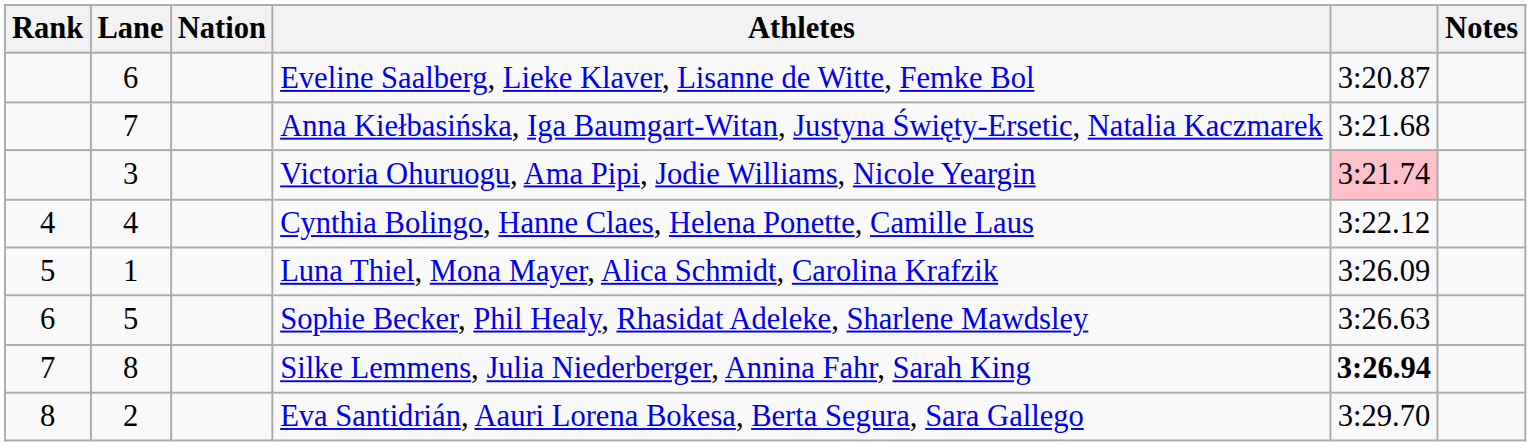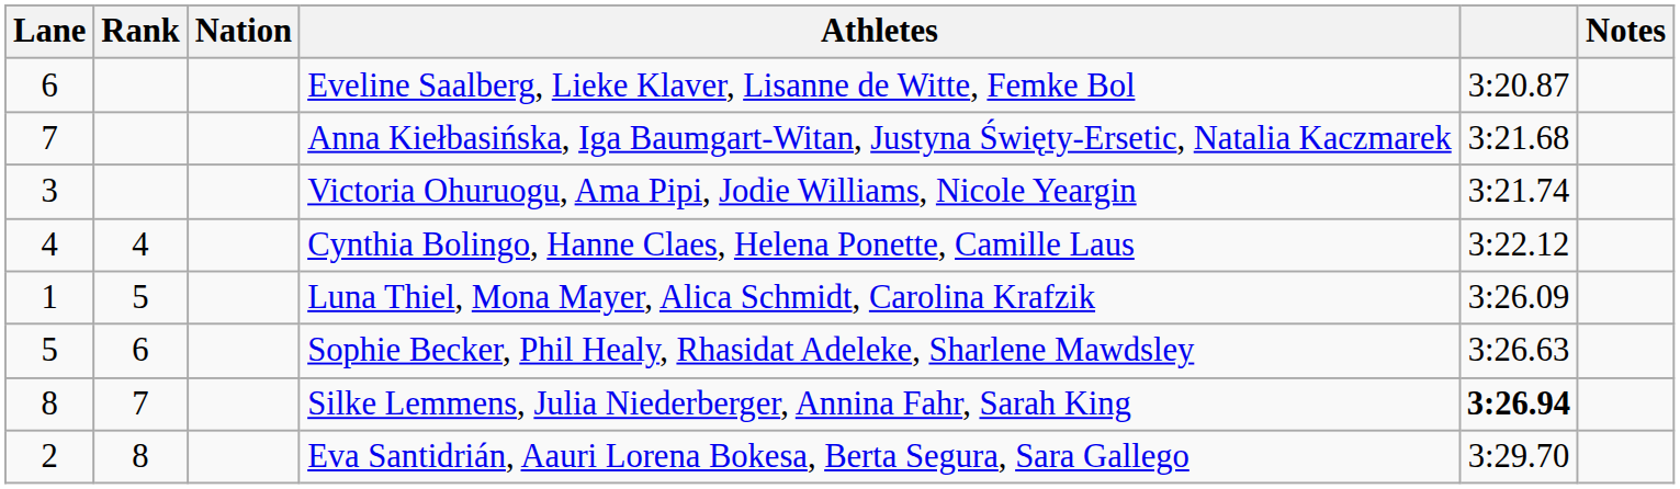 <table class="wikitable sortable" style="text-align:center">
 <tr>
+<th scope="col">Lane</th>
 <th scope="col">Rank</th>
-<th scope="col">Lane</th>
 <th scope="col">Nation</th>
 <th scope="col">Athletes</th>
 <th scope="col"></th>
 <th scope="col">Notes</th>
 </tr>
 <tr>
+<td>6</td>
 <td></td>
-<td>6</td>
 <td style="text-align:left"></td>
 <td style="text-align:left"><a href='#'>Eveline Saalberg</a>, <a href='#'>Lieke Klaver</a>, <a href='#'>Lisanne de Witte</a>, <a href='#'>Femke Bol</a></td>
 <td>3:20.87</td>
 <td> </td>
 </tr>
 <tr>
+<td>7</td>
 <td></td>
-<td>7</td>
 <td style="text-align:left"></td>
 <td style="text-align:left"><a href='#'>Anna Kiełbasińska</a>, <a href='#'>Iga Baumgart-Witan</a>, <a href='#'>Justyna Święty-Ersetic</a>, <a href='#'>Natalia Kaczmarek</a></td>
 <td>3:21.68</td>
 <td></td>
 </tr>
 <tr>
+<td>3</td>
 <td></td>
-<td>3</td>
 <td style="text-align:left"></td>
 <td style="text-align:left"><a href='#'>Victoria Ohuruogu</a>, <a href='#'>Ama Pipi</a>, <a href='#'>Jodie Williams</a>, <a href='#'>Nicole Yeargin</a></td>
-<td style="background: pink;">3:21.74</td>
+<td>3:21.74</td>
 <td></td>
 </tr>
 <tr>
 <td>4</td>
 <td>4</td>
 <td style="text-align:left"></td>
 <td style="text-align:left"><a href='#'>Cynthia Bolingo</a>, <a href='#'>Hanne Claes</a>, <a href='#'>Helena Ponette</a>, <a href='#'>Camille Laus</a></td>
 <td>3:22.12</td>
 <td></td>
 </tr>
 <tr>
+<td>1</td>
 <td>5</td>
-<td>1</td>
 <td style="text-align:left"></td>
 <td style="text-align:left"><a href='#'>Luna Thiel</a>, <a href='#'>Mona Mayer</a>, <a href='#'>Alica Schmidt</a>, <a href='#'>Carolina Krafzik</a></td>
 <td>3:26.09</td>
 <td></td>
 </tr>
 <tr>
+<td>5</td>
 <td>6</td>
-<td>5</td>
 <td style="text-align:left"></td>
 <td style="text-align:left"><a href='#'>Sophie Becker</a>, <a href='#'>Phil Healy</a>, <a href='#'>Rhasidat Adeleke</a>, <a href='#'>Sharlene Mawdsley</a></td>
 <td>3:26.63</td>
 <td></td>
 </tr>
 <tr>
+<td>8</td>
 <td>7</td>
-<td>8</td>
 <td style="text-align:left"></td>
 <td style="text-align:left"><a href='#'>Silke Lemmens</a>, <a href='#'>Julia Niederberger</a>, <a href='#'>Annina Fahr</a>, <a href='#'>Sarah King</a></td>
 <td><strong>3:26.94</strong></td>
 <td></td>
 </tr>
 <tr>
+<td>2</td>
 <td>8</td>
-<td>2</td>
 <td style="text-align:left"></td>
 <td style="text-align:left"><a href='#'>Eva Santidrián</a>, <a href='#'>Aauri Lorena Bokesa</a>, <a href='#'>Berta Segura</a>, <a href='#'>Sara Gallego</a></td>
 <td>3:29.70</td>
 <td></td>
 </tr>
 </table>
